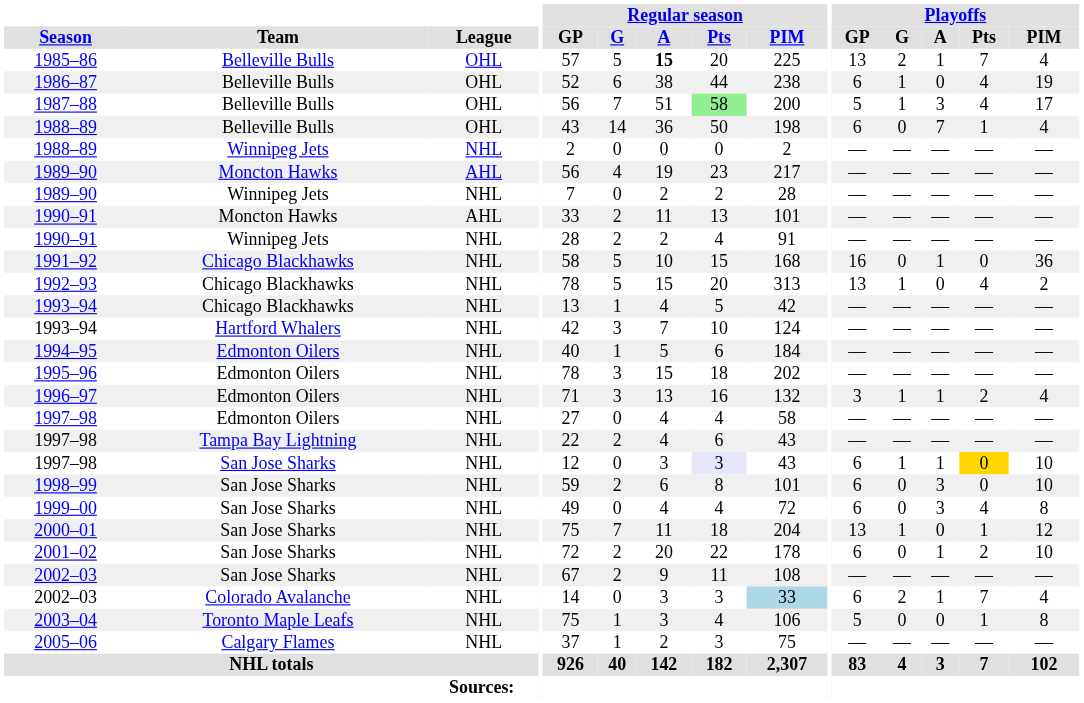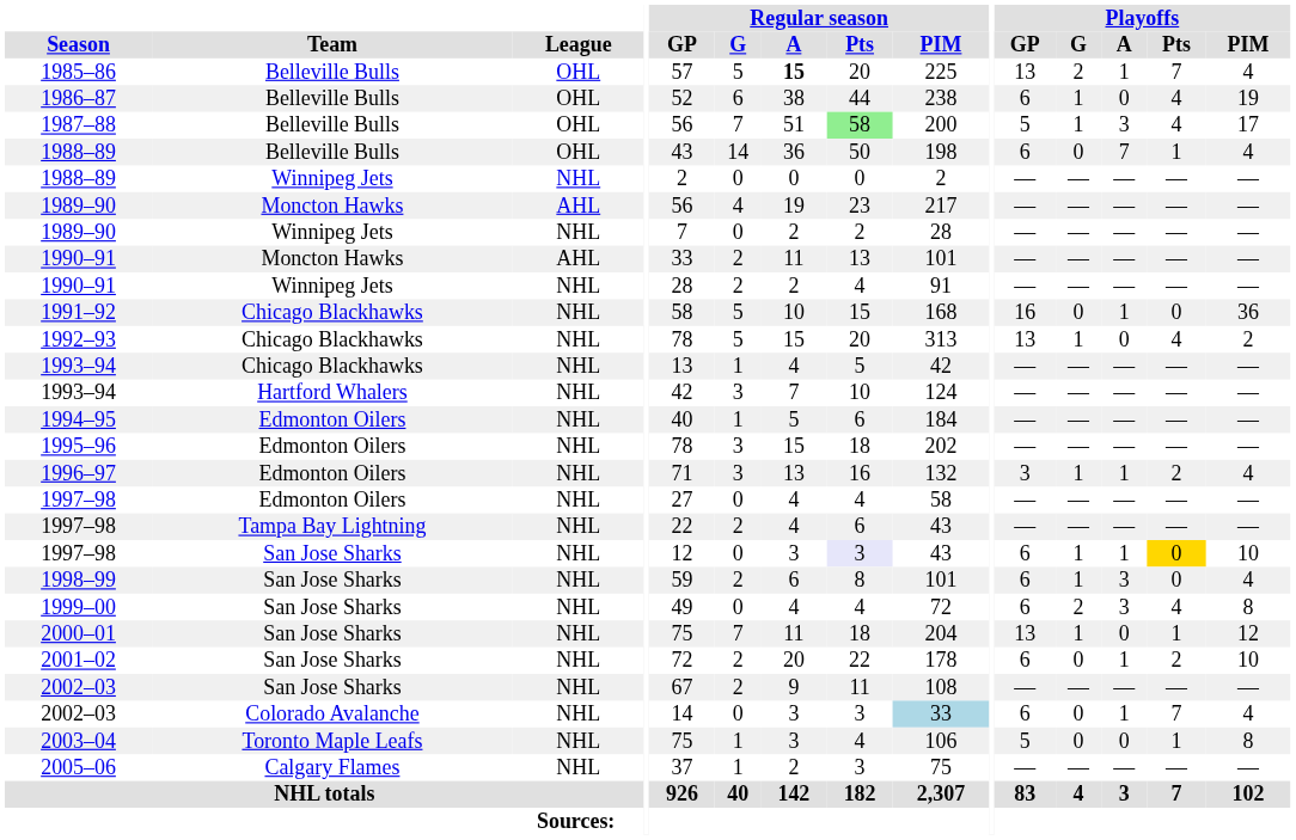 <table border="0" cellpadding="1" cellspacing="0" style="text-align:center; width:60em">
 <tr bgcolor="#e0e0e0">
 <th colspan="3" bgcolor="#ffffff"></th>
 <th rowspan="99" bgcolor="#ffffff"></th>
 <th colspan="5"><a href='#'>Regular season</a></th>
 <th rowspan="99" bgcolor="#ffffff"></th>
 <th colspan="5"><a href='#'>Playoffs</a></th>
 </tr>
 <tr bgcolor="#e0e0e0">
 <th><a href='#'>Season</a></th>
 <th>Team</th>
 <th>League</th>
 <th>GP</th>
 <th><a href='#'>G</a></th>
 <th><a href='#'>A</a></th>
 <th><a href='#'>Pts</a></th>
 <th><a href='#'>PIM</a></th>
 <th>GP</th>
 <th>G</th>
 <th>A</th>
 <th>Pts</th>
 <th>PIM</th>
 </tr>
 <tr ALIGN="center">
 <td><a href='#'>1985–86</a></td>
 <td><a href='#'>Belleville Bulls</a></td>
 <td><a href='#'>OHL</a></td>
 <td>57</td>
 <td>5</td>
 <td><strong>15</strong></td>
 <td>20</td>
 <td>225</td>
 <td>13</td>
 <td>2</td>
 <td>1</td>
 <td>7</td>
 <td>4</td>
 </tr>
 <tr ALIGN="center" bgcolor="#f0f0f0">
 <td><a href='#'>1986–87</a></td>
 <td>Belleville Bulls</td>
 <td>OHL</td>
 <td>52</td>
 <td>6</td>
 <td>38</td>
 <td>44</td>
 <td>238</td>
 <td>6</td>
 <td>1</td>
 <td>0</td>
 <td>4</td>
 <td>19</td>
 </tr>
 <tr ALIGN="center">
 <td><a href='#'>1987–88</a></td>
 <td>Belleville Bulls</td>
 <td>OHL</td>
 <td>56</td>
 <td>7</td>
 <td>51</td>
 <td style="background: lightgreen;">58</td>
 <td>200</td>
 <td>5</td>
 <td>1</td>
 <td>3</td>
 <td>4</td>
 <td>17</td>
 </tr>
 <tr ALIGN="center" bgcolor="#f0f0f0">
 <td><a href='#'>1988–89</a></td>
 <td>Belleville Bulls</td>
 <td>OHL</td>
 <td>43</td>
 <td>14</td>
 <td>36</td>
 <td>50</td>
 <td>198</td>
 <td>6</td>
 <td>0</td>
 <td>7</td>
 <td>1</td>
 <td>4</td>
 </tr>
 <tr ALIGN="center">
 <td><a href='#'>1988–89</a></td>
 <td><a href='#'>Winnipeg Jets</a></td>
 <td><a href='#'>NHL</a></td>
 <td>2</td>
 <td>0</td>
 <td>0</td>
 <td>0</td>
 <td>2</td>
 <td>—</td>
 <td>—</td>
 <td>—</td>
 <td>—</td>
 <td>—</td>
 </tr>
 <tr ALIGN="center" bgcolor="#f0f0f0">
 <td><a href='#'>1989–90</a></td>
 <td><a href='#'>Moncton Hawks</a></td>
 <td><a href='#'>AHL</a></td>
 <td>56</td>
 <td>4</td>
 <td>19</td>
 <td>23</td>
 <td>217</td>
 <td>—</td>
 <td>—</td>
 <td>—</td>
 <td>—</td>
 <td>—</td>
 </tr>
 <tr ALIGN="center">
 <td><a href='#'>1989–90</a></td>
 <td>Winnipeg Jets</td>
 <td>NHL</td>
 <td>7</td>
 <td>0</td>
 <td>2</td>
 <td>2</td>
 <td>28</td>
 <td>—</td>
 <td>—</td>
 <td>—</td>
 <td>—</td>
 <td>—</td>
 </tr>
 <tr ALIGN="center" bgcolor="#f0f0f0">
 <td><a href='#'>1990–91</a></td>
 <td>Moncton Hawks</td>
 <td>AHL</td>
 <td>33</td>
 <td>2</td>
 <td>11</td>
 <td>13</td>
 <td>101</td>
 <td>—</td>
 <td>—</td>
 <td>—</td>
 <td>—</td>
 <td>—</td>
 </tr>
 <tr ALIGN="center">
 <td><a href='#'>1990–91</a></td>
 <td>Winnipeg Jets</td>
 <td>NHL</td>
 <td>28</td>
 <td>2</td>
 <td>2</td>
 <td>4</td>
 <td>91</td>
 <td>—</td>
 <td>—</td>
 <td>—</td>
 <td>—</td>
 <td>—</td>
 </tr>
 <tr ALIGN="center" bgcolor="#f0f0f0">
 <td><a href='#'>1991–92</a></td>
 <td><a href='#'>Chicago Blackhawks</a></td>
 <td>NHL</td>
 <td>58</td>
 <td>5</td>
 <td>10</td>
 <td>15</td>
 <td>168</td>
 <td>16</td>
 <td>0</td>
 <td>1</td>
 <td>0</td>
 <td>36</td>
 </tr>
 <tr ALIGN="center">
 <td><a href='#'>1992–93</a></td>
 <td>Chicago Blackhawks</td>
 <td>NHL</td>
 <td>78</td>
 <td>5</td>
 <td>15</td>
 <td>20</td>
 <td>313</td>
 <td>13</td>
 <td>1</td>
 <td>0</td>
 <td>4</td>
 <td>2</td>
 </tr>
 <tr ALIGN="center" bgcolor="#f0f0f0">
 <td><a href='#'>1993–94</a></td>
 <td>Chicago Blackhawks</td>
 <td>NHL</td>
 <td>13</td>
 <td>1</td>
 <td>4</td>
 <td>5</td>
 <td>42</td>
 <td>—</td>
 <td>—</td>
 <td>—</td>
 <td>—</td>
 <td>—</td>
 </tr>
 <tr ALIGN="center">
 <td>1993–94</td>
 <td><a href='#'>Hartford Whalers</a></td>
 <td>NHL</td>
 <td>42</td>
 <td>3</td>
 <td>7</td>
 <td>10</td>
 <td>124</td>
 <td>—</td>
 <td>—</td>
 <td>—</td>
 <td>—</td>
 <td>—</td>
 </tr>
 <tr ALIGN="center" bgcolor="#f0f0f0">
 <td><a href='#'>1994–95</a></td>
 <td><a href='#'>Edmonton Oilers</a></td>
 <td>NHL</td>
 <td>40</td>
 <td>1</td>
 <td>5</td>
 <td>6</td>
 <td>184</td>
 <td>—</td>
 <td>—</td>
 <td>—</td>
 <td>—</td>
 <td>—</td>
 </tr>
 <tr ALIGN="center">
 <td><a href='#'>1995–96</a></td>
 <td>Edmonton Oilers</td>
 <td>NHL</td>
 <td>78</td>
 <td>3</td>
 <td>15</td>
 <td>18</td>
 <td>202</td>
 <td>—</td>
 <td>—</td>
 <td>—</td>
 <td>—</td>
 <td>—</td>
 </tr>
 <tr ALIGN="center" bgcolor="#f0f0f0">
 <td><a href='#'>1996–97</a></td>
 <td>Edmonton Oilers</td>
 <td>NHL</td>
 <td>71</td>
 <td>3</td>
 <td>13</td>
 <td>16</td>
 <td>132</td>
 <td>3</td>
 <td>1</td>
 <td>1</td>
 <td>2</td>
 <td>4</td>
 </tr>
 <tr ALIGN="center">
 <td><a href='#'>1997–98</a></td>
 <td>Edmonton Oilers</td>
 <td>NHL</td>
 <td>27</td>
 <td>0</td>
 <td>4</td>
 <td>4</td>
 <td>58</td>
 <td>—</td>
 <td>—</td>
 <td>—</td>
 <td>—</td>
 <td>—</td>
 </tr>
 <tr ALIGN="center" bgcolor="#f0f0f0">
 <td>1997–98</td>
 <td><a href='#'>Tampa Bay Lightning</a></td>
 <td>NHL</td>
 <td>22</td>
 <td>2</td>
 <td>4</td>
 <td>6</td>
 <td>43</td>
 <td>—</td>
 <td>—</td>
 <td>—</td>
 <td>—</td>
 <td>—</td>
 </tr>
 <tr ALIGN="center">
 <td>1997–98</td>
 <td><a href='#'>San Jose Sharks</a></td>
 <td>NHL</td>
 <td>12</td>
 <td>0</td>
 <td>3</td>
 <td style="background: lavender;">3</td>
 <td>43</td>
 <td>6</td>
 <td>1</td>
 <td>1</td>
 <td style="background: gold;">0</td>
 <td>10</td>
 </tr>
 <tr ALIGN="center" bgcolor="#f0f0f0">
 <td><a href='#'>1998–99</a></td>
 <td>San Jose Sharks</td>
 <td>NHL</td>
 <td>59</td>
 <td>2</td>
 <td>6</td>
 <td>8</td>
 <td>101</td>
 <td>6</td>
-<td>0</td>
+<td>1</td>
 <td>3</td>
 <td>0</td>
-<td>10</td>
+<td>4</td>
 </tr>
 <tr ALIGN="center">
 <td><a href='#'>1999–00</a></td>
 <td>San Jose Sharks</td>
 <td>NHL</td>
 <td>49</td>
 <td>0</td>
 <td>4</td>
 <td>4</td>
 <td>72</td>
 <td>6</td>
-<td>0</td>
+<td>2</td>
 <td>3</td>
 <td>4</td>
 <td>8</td>
 </tr>
 <tr ALIGN="center" bgcolor="#f0f0f0">
 <td><a href='#'>2000–01</a></td>
 <td>San Jose Sharks</td>
 <td>NHL</td>
 <td>75</td>
 <td>7</td>
 <td>11</td>
 <td>18</td>
 <td>204</td>
 <td>13</td>
 <td>1</td>
 <td>0</td>
 <td>1</td>
 <td>12</td>
 </tr>
 <tr ALIGN="center">
 <td><a href='#'>2001–02</a></td>
 <td>San Jose Sharks</td>
 <td>NHL</td>
 <td>72</td>
 <td>2</td>
 <td>20</td>
 <td>22</td>
 <td>178</td>
 <td>6</td>
 <td>0</td>
 <td>1</td>
 <td>2</td>
 <td>10</td>
 </tr>
 <tr ALIGN="center" bgcolor="#f0f0f0">
 <td><a href='#'>2002–03</a></td>
 <td>San Jose Sharks</td>
 <td>NHL</td>
 <td>67</td>
 <td>2</td>
 <td>9</td>
 <td>11</td>
 <td>108</td>
 <td>—</td>
 <td>—</td>
 <td>—</td>
 <td>—</td>
 <td>—</td>
 </tr>
 <tr ALIGN="center">
 <td>2002–03</td>
 <td><a href='#'>Colorado Avalanche</a></td>
 <td>NHL</td>
 <td>14</td>
 <td>0</td>
 <td>3</td>
 <td>3</td>
 <td style="background: lightblue;">33</td>
 <td>6</td>
-<td>2</td>
+<td>0</td>
 <td>1</td>
 <td>7</td>
 <td>4</td>
 </tr>
 <tr ALIGN="center" bgcolor="#f0f0f0">
 <td><a href='#'>2003–04</a></td>
 <td><a href='#'>Toronto Maple Leafs</a></td>
 <td>NHL</td>
 <td>75</td>
 <td>1</td>
 <td>3</td>
 <td>4</td>
 <td>106</td>
 <td>5</td>
 <td>0</td>
 <td>0</td>
 <td>1</td>
 <td>8</td>
 </tr>
 <tr ALIGN="center">
 <td><a href='#'>2005–06</a></td>
 <td><a href='#'>Calgary Flames</a></td>
 <td>NHL</td>
 <td>37</td>
 <td>1</td>
 <td>2</td>
 <td>3</td>
 <td>75</td>
 <td>—</td>
 <td>—</td>
 <td>—</td>
 <td>—</td>
 <td>—</td>
 </tr>
 <tr bgcolor="#e0e0e0">
 <th colspan="3">NHL totals</th>
 <th>926</th>
 <th>40</th>
 <th>142</th>
 <th>182</th>
 <th>2,307</th>
 <th>83</th>
 <th>4</th>
 <th>3</th>
 <th>7</th>
 <th>102</th>
 </tr>
 <tr>
 <td colspan="13" style="text-align: center;"><strong>Sources:</strong></td>
 </tr>
 </table>
